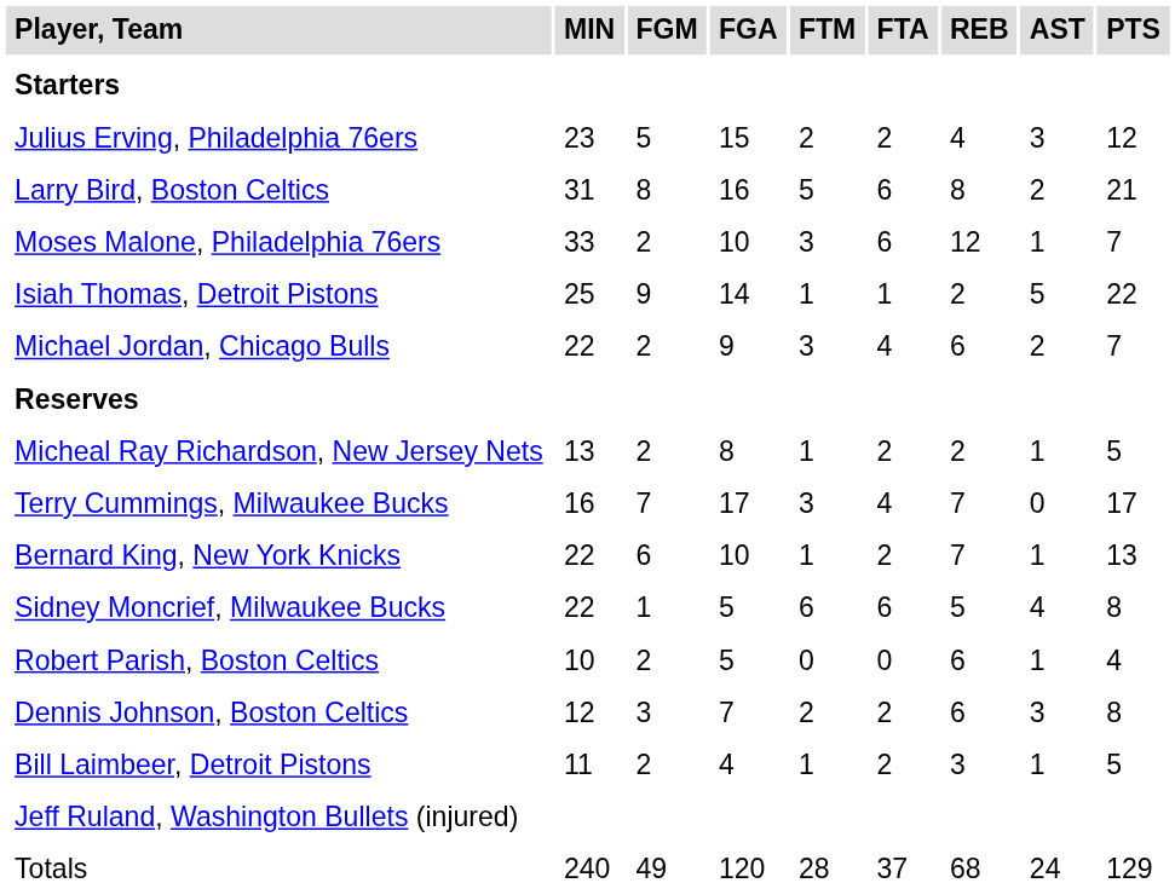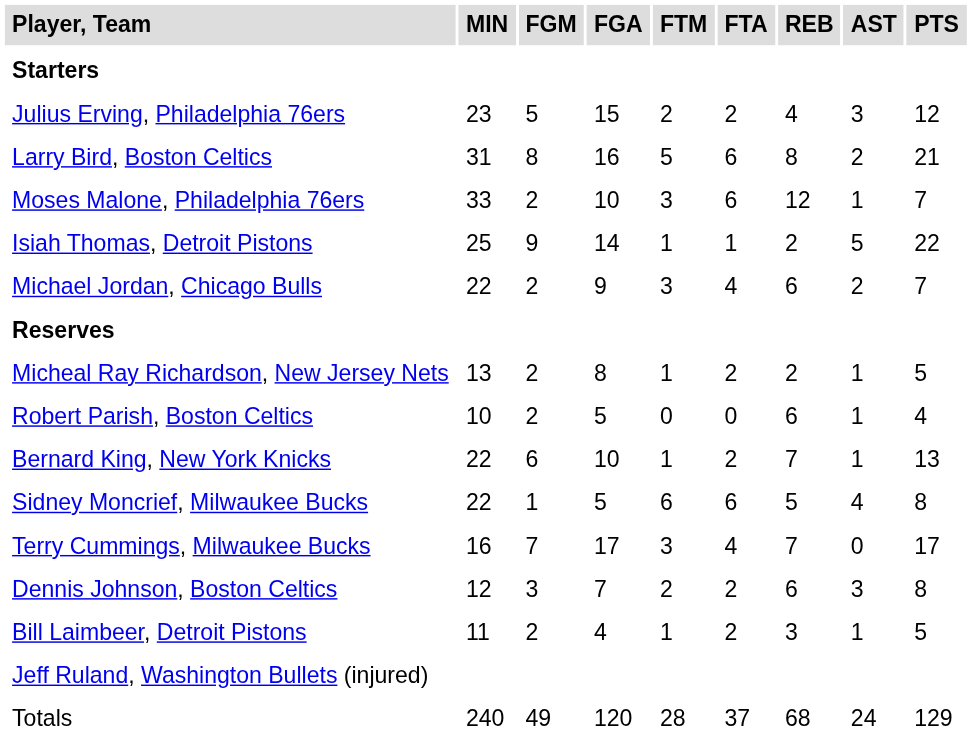 <table cellpadding=5>
 <tr bgcolor="#dddddd">
 <td><strong>Player, Team</strong></td>
 <td><strong>MIN</strong></td>
 <td><strong>FGM</strong></td>
 <td><strong>FGA</strong></td>
 <td><strong>FTM</strong></td>
 <td><strong>FTA</strong></td>
 <td><strong>REB</strong></td>
 <td><strong>AST</strong></td>
 <td><strong>PTS</strong></td>
 </tr>
 <tr bgcolor="#eeeeee">
 </tr>
 <tr>
 <td><strong>Starters</strong></td>
 </tr>
 <tr>
 <td><a href='#'>Julius Erving</a>, <a href='#'>Philadelphia 76ers</a></td>
 <td>23</td>
 <td>5</td>
 <td>15</td>
 <td>2</td>
 <td>2</td>
 <td>4</td>
 <td>3</td>
 <td>12</td>
 </tr>
 <tr>
 <td><a href='#'>Larry Bird</a>, <a href='#'>Boston Celtics</a></td>
 <td>31</td>
 <td>8</td>
 <td>16</td>
 <td>5</td>
 <td>6</td>
 <td>8</td>
 <td>2</td>
 <td>21</td>
 </tr>
 <tr>
 <td><a href='#'>Moses Malone</a>, <a href='#'>Philadelphia 76ers</a></td>
 <td>33</td>
 <td>2</td>
 <td>10</td>
 <td>3</td>
 <td>6</td>
 <td>12</td>
 <td>1</td>
 <td>7</td>
 </tr>
 <tr>
 <td><a href='#'>Isiah Thomas</a>, <a href='#'>Detroit Pistons</a></td>
 <td>25</td>
 <td>9</td>
 <td>14</td>
 <td>1</td>
 <td>1</td>
 <td>2</td>
 <td>5</td>
 <td>22</td>
 </tr>
 <tr>
 <td><a href='#'>Michael Jordan</a>, <a href='#'>Chicago Bulls</a></td>
 <td>22</td>
 <td>2</td>
 <td>9</td>
 <td>3</td>
 <td>4</td>
 <td>6</td>
 <td>2</td>
 <td>7</td>
 </tr>
 <tr>
 <td><strong>Reserves</strong></td>
 </tr>
 <tr>
 <td><a href='#'>Micheal Ray Richardson</a>, <a href='#'>New Jersey Nets</a></td>
 <td>13</td>
 <td>2</td>
 <td>8</td>
 <td>1</td>
 <td>2</td>
 <td>2</td>
 <td>1</td>
 <td>5</td>
 </tr>
 <tr>
-<td><a href='#'>Terry Cummings</a>, <a href='#'>Milwaukee Bucks</a></td>
-<td>16</td>
-<td>7</td>
-<td>17</td>
-<td>3</td>
+<td><a href='#'>Robert Parish</a>, <a href='#'>Boston Celtics</a></td>
+<td>10</td>
+<td>2</td>
+<td>5</td>
+<td>0</td>
+<td>0</td>
+<td>6</td>
+<td>1</td>
 <td>4</td>
-<td>7</td>
-<td>0</td>
-<td>17</td>
 </tr>
 <tr>
 <td><a href='#'>Bernard King</a>, <a href='#'>New York Knicks</a></td>
 <td>22</td>
 <td>6</td>
 <td>10</td>
 <td>1</td>
 <td>2</td>
 <td>7</td>
 <td>1</td>
 <td>13</td>
 </tr>
 <tr>
 <td><a href='#'>Sidney Moncrief</a>, <a href='#'>Milwaukee Bucks</a></td>
 <td>22</td>
 <td>1</td>
 <td>5</td>
 <td>6</td>
 <td>6</td>
 <td>5</td>
 <td>4</td>
 <td>8</td>
 </tr>
 <tr>
-<td><a href='#'>Robert Parish</a>, <a href='#'>Boston Celtics</a></td>
-<td>10</td>
-<td>2</td>
-<td>5</td>
+<td><a href='#'>Terry Cummings</a>, <a href='#'>Milwaukee Bucks</a></td>
+<td>16</td>
+<td>7</td>
+<td>17</td>
+<td>3</td>
+<td>4</td>
+<td>7</td>
 <td>0</td>
-<td>0</td>
-<td>6</td>
-<td>1</td>
-<td>4</td>
+<td>17</td>
 </tr>
 <tr>
 <td><a href='#'>Dennis Johnson</a>, <a href='#'>Boston Celtics</a></td>
 <td>12</td>
 <td>3</td>
 <td>7</td>
 <td>2</td>
 <td>2</td>
 <td>6</td>
 <td>3</td>
 <td>8</td>
 </tr>
 <tr>
 <td><a href='#'>Bill Laimbeer</a>, <a href='#'>Detroit Pistons</a></td>
 <td>11</td>
 <td>2</td>
 <td>4</td>
 <td>1</td>
 <td>2</td>
 <td>3</td>
 <td>1</td>
 <td>5</td>
 </tr>
 <tr>
 <td><a href='#'>Jeff Ruland</a>, <a href='#'>Washington Bullets</a> (injured)</td>
 <td></td>
 <td></td>
 <td></td>
 <td></td>
 <td></td>
 <td></td>
 <td></td>
 </tr>
 <tr>
 <td>Totals</td>
 <td>240</td>
 <td>49</td>
 <td>120</td>
 <td>28</td>
 <td>37</td>
 <td>68</td>
 <td>24</td>
 <td>129</td>
 </tr>
 <tr>
 </tr>
 </table>
